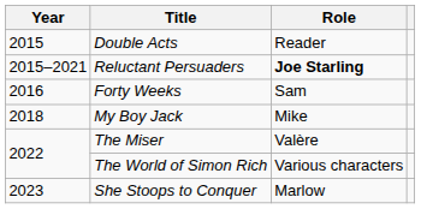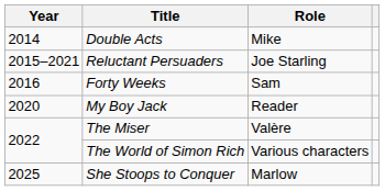 <table class="wikitable sortable">
 <tr>
 <th>Year</th>
 <th>Title</th>
 <th>Role</th>
 <th class="unsortable"></th>
 </tr>
 <tr>
-<td>2015</td>
+<td>2014</td>
 <td><em>Double Acts</em></td>
-<td>Reader</td>
+<td>Mike</td>
 <td></td>
 </tr>
 <tr>
 <td>2015–2021</td>
 <td><em>Reluctant Persuaders</em></td>
-<td><strong>Joe Starling</strong></td>
+<td>Joe Starling</td>
 <td></td>
 </tr>
 <tr>
 <td>2016</td>
 <td><em>Forty Weeks</em></td>
 <td>Sam</td>
 <td></td>
 </tr>
 <tr>
-<td>2018</td>
+<td>2020</td>
 <td><em>My Boy Jack</em></td>
-<td>Mike</td>
+<td>Reader</td>
 <td></td>
 </tr>
 <tr>
 <td rowspan="2">2022</td>
 <td><em>The Miser</em></td>
 <td>Valère</td>
 <td></td>
 </tr>
 <tr>
 <td><em>The World of Simon Rich</em></td>
 <td>Various characters</td>
 <td></td>
 </tr>
 <tr>
-<td>2023</td>
+<td>2025</td>
 <td><em>She Stoops to Conquer</em></td>
 <td>Marlow</td>
 <td></td>
 </tr>
 </table>
